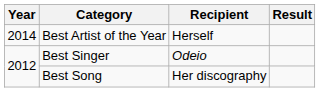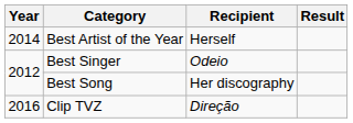 <table class="wikitable">
 <tr>
 <th>Year</th>
 <th>Category</th>
 <th>Recipient</th>
 <th>Result</th>
 </tr>
 <tr>
 <td>2014</td>
 <td>Best Artist of the Year</td>
 <td>Herself</td>
 <td></td>
 </tr>
 <tr>
 <td rowspan=2>2012</td>
 <td>Best Singer</td>
 <td><em>Odeio</em></td>
 <td></td>
 </tr>
 <tr>
 <td>Best Song</td>
 <td>Her discography</td>
 <td></td>
 </tr>
+<tr>
+<td>2016</td>
+<td>Clip TVZ</td>
+<td><em>Direção</em></td>
+<td></td>
+</tr>
 </table>
